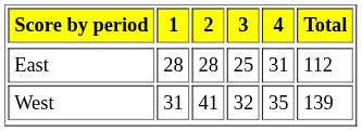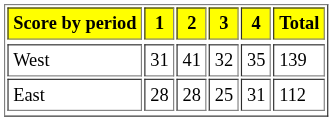 <table cellpadding=4 border=1>
 <tr bgcolor="#ffff00">
 <th><strong>Score by period</strong></th>
 <th><strong>1</strong></th>
 <th><strong>2</strong></th>
 <th><strong>3</strong></th>
 <th><strong>4</strong></th>
 <th><strong>Total</strong></th>
 </tr>
 <tr bgcolor="#ffff00">
 </tr>
 <tr>
+<td>West</td>
+<td>31</td>
+<td>41</td>
+<td>32</td>
+<td>35</td>
+<td>139</td>
+</tr>
+<tr>
 <td>East</td>
 <td>28</td>
 <td>28</td>
 <td>25</td>
 <td>31</td>
 <td>112</td>
 </tr>
 <tr>
-<td>West</td>
-<td>31</td>
-<td>41</td>
-<td>32</td>
-<td>35</td>
-<td>139</td>
-</tr>
-<tr>
 </tr>
 </table>
